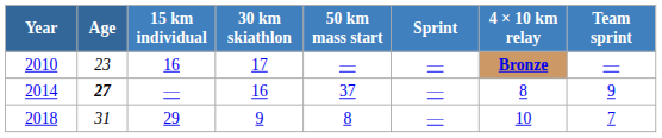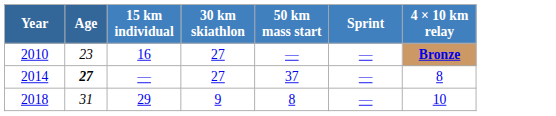 <table class="wikitable" style="font-size:95%; text-align:center; border:grey solid 1px; border-collapse:collapse; background:#ffffff;">
 <tr>
 <th style="background-color:#369; color:white; width:60px;"> Year </th>
 <th style="background-color:#369; color:white; width:40px;"> Age </th>
 <th style="background-color:#4180be; color:white; width:75px;"> 15 km <br> individual </th>
 <th style="background-color:#4180be; color:white; width:75px;"> 30 km <br> skiathlon </th>
 <th style="background-color:#4180be; color:white; width:75px;"> 50 km <br> mass start </th>
 <th style="background-color:#4180be; color:white; width:75px;"> Sprint </th>
 <th style="background-color:#4180be; color:white; width:75px;"> 4 × 10 km <br> relay </th>
-<th style="background-color:#4180be; color:white; width:75px;"> Team <br> sprint </th>
 </tr>
 <tr>
 <td><a href='#'>2010</a></td>
 <td><em>23</em></td>
 <td><a href='#'>16</a></td>
-<td><a href='#'>17</a></td>
+<td><a href='#'>27</a></td>
 <td><a href='#'>—</a></td>
 <td><a href='#'>—</a></td>
 <td style="background:#c96;"><a href='#'><strong>Bronze</strong></a></td>
-<td><a href='#'>—</a></td>
 </tr>
 <tr>
 <td><a href='#'>2014</a></td>
 <td><strong><em>27</em></strong></td>
 <td><a href='#'>—</a></td>
-<td><a href='#'>16</a></td>
+<td><a href='#'>27</a></td>
 <td><a href='#'>37</a></td>
 <td><a href='#'>—</a></td>
 <td><a href='#'>8</a></td>
-<td><a href='#'>9</a></td>
 </tr>
 <tr>
 <td><a href='#'>2018</a></td>
 <td><em>31</em></td>
 <td><a href='#'>29</a></td>
 <td><a href='#'>9</a></td>
 <td><a href='#'>8</a></td>
 <td><a href='#'>—</a></td>
 <td><a href='#'>10</a></td>
-<td><a href='#'>7</a></td>
 </tr>
 </table>
